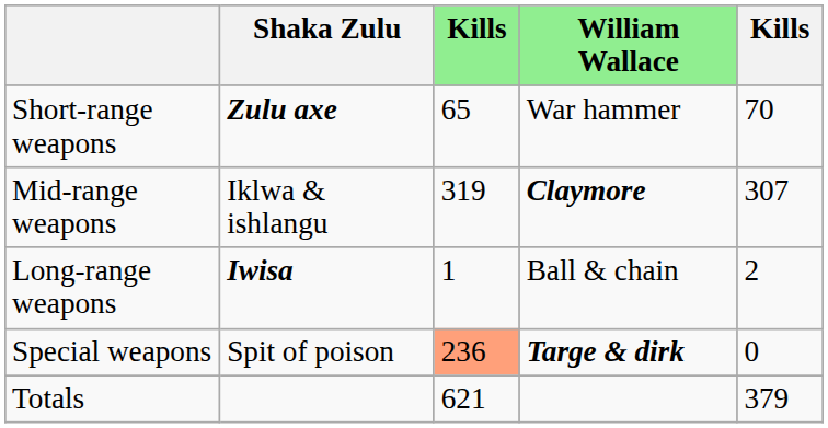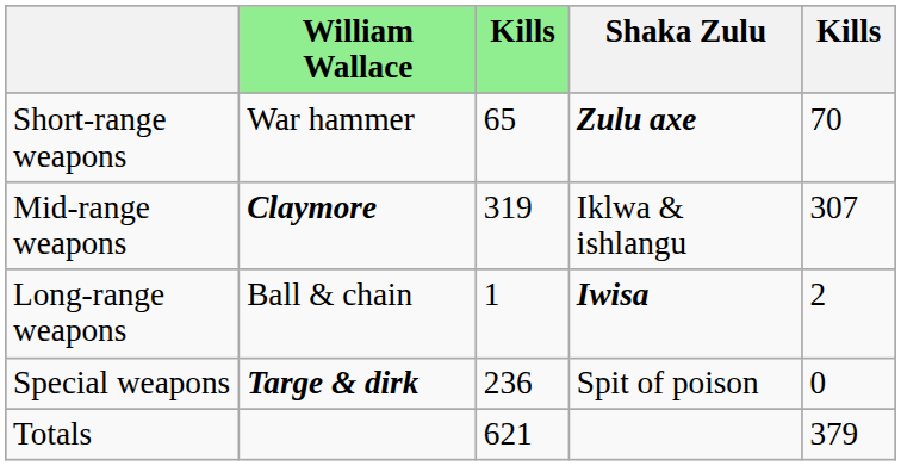 <table class="wikitable" style="text-align:left; width:440px; height:200px">
 <tr valign="top">
 <th style="width:120px;"></th>
+<th style="width:120px; background:lightgreen;">William Wallace</th>
+<th style="width:40px; background:lightgreen;">Kills</th>
 <th style="width:120px;">Shaka Zulu</th>
-<th style="width:40px; background:lightgreen;">Kills</th>
-<th style="width:120px; background:lightgreen;">William Wallace</th>
 <th style="width:40px;">Kills</th>
 </tr>
 <tr valign="top">
 <td>Short-range weapons</td>
+<td>War hammer</td>
+<td>65</td>
 <td><strong><em>Zulu axe</em></strong></td>
-<td>65</td>
-<td>War hammer</td>
 <td>70</td>
 </tr>
 <tr valign="top">
 <td>Mid-range weapons</td>
+<td><strong><em>Claymore</em></strong></td>
+<td>319</td>
 <td>Iklwa & ishlangu</td>
-<td>319</td>
-<td><strong><em>Claymore</em></strong></td>
 <td>307</td>
 </tr>
 <tr valign="top">
 <td>Long-range weapons</td>
+<td>Ball & chain</td>
+<td>1</td>
 <td><strong><em>Iwisa</em></strong></td>
-<td>1</td>
-<td>Ball & chain</td>
 <td>2</td>
 </tr>
 <tr valign="top">
 <td>Special weapons</td>
+<td><strong><em>Targe & dirk</em></strong></td>
+<td>236</td>
 <td>Spit of poison</td>
-<td style="background: lightsalmon;">236</td>
-<td><strong><em>Targe & dirk</em></strong></td>
 <td>0</td>
 </tr>
 <tr valign="top">
 <td>Totals</td>
 <td></td>
 <td>621</td>
 <td></td>
 <td>379</td>
 </tr>
 </table>
